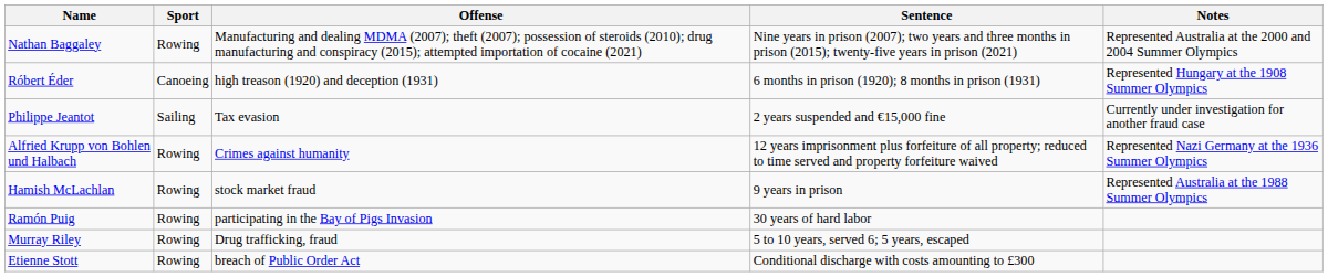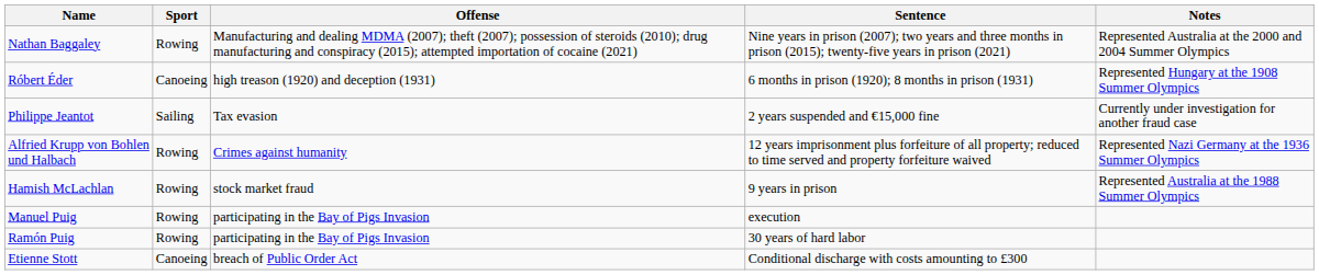 <table class="wikitable">
 <tr>
 <th>Name</th>
 <th>Sport</th>
 <th>Offense</th>
 <th>Sentence</th>
 <th>Notes</th>
 </tr>
 <tr>
 <td><a href='#'>Nathan Baggaley</a></td>
 <td>Rowing</td>
 <td>Manufacturing and dealing <a href='#'>MDMA</a> (2007); theft (2007); possession of steroids (2010); drug manufacturing and conspiracy (2015); attempted importation of cocaine (2021)</td>
 <td>Nine years in prison (2007); two years and three months in prison (2015); twenty-five years in prison (2021)</td>
 <td>Represented Australia at the 2000 and 2004 Summer Olympics</td>
 </tr>
 <tr>
 <td><a href='#'>Róbert Éder</a></td>
 <td>Canoeing</td>
 <td>high treason (1920) and deception (1931)</td>
 <td>6 months in prison (1920); 8 months in prison (1931)</td>
 <td>Represented <a href='#'>Hungary at the 1908 Summer Olympics</a></td>
 </tr>
 <tr>
 <td><a href='#'>Philippe Jeantot</a></td>
 <td>Sailing</td>
 <td>Tax evasion</td>
 <td>2 years suspended and €15,000 fine</td>
 <td>Currently under investigation for another fraud case</td>
 </tr>
 <tr>
 <td><a href='#'>Alfried Krupp von Bohlen und Halbach</a></td>
 <td>Rowing</td>
 <td><a href='#'>Crimes against humanity</a></td>
 <td>12 years imprisonment plus forfeiture of all property; reduced to time served and property forfeiture waived</td>
 <td>Represented <a href='#'>Nazi Germany at the 1936 Summer Olympics</a></td>
 </tr>
 <tr>
 <td><a href='#'>Hamish McLachlan</a></td>
 <td>Rowing</td>
 <td>stock market fraud</td>
 <td>9 years in prison</td>
 <td>Represented <a href='#'>Australia at the 1988 Summer Olympics</a></td>
 </tr>
 <tr>
+<td><a href='#'>Manuel Puig</a></td>
+<td>Rowing</td>
+<td>participating in the <a href='#'>Bay of Pigs Invasion</a></td>
+<td>execution</td>
+<td></td>
+</tr>
+<tr>
 <td><a href='#'>Ramón Puig</a></td>
 <td>Rowing</td>
 <td>participating in the <a href='#'>Bay of Pigs Invasion</a></td>
 <td>30 years of hard labor</td>
 <td></td>
 </tr>
 <tr>
-<td><a href='#'>Murray Riley</a></td>
-<td>Rowing</td>
-<td>Drug trafficking, fraud</td>
-<td>5 to 10 years, served 6; 5 years, escaped</td>
-<td></td>
-</tr>
-<tr>
 <td><a href='#'>Etienne Stott</a></td>
-<td>Rowing</td>
+<td>Canoeing</td>
 <td>breach of <a href='#'>Public Order Act</a></td>
 <td>Conditional discharge with costs amounting to £300</td>
 <td></td>
 </tr>
 </table>
